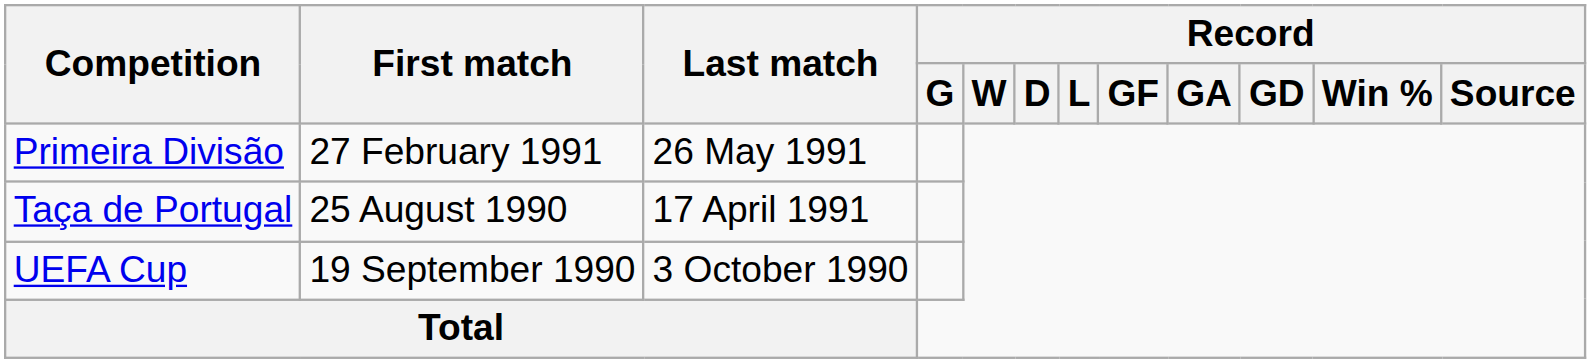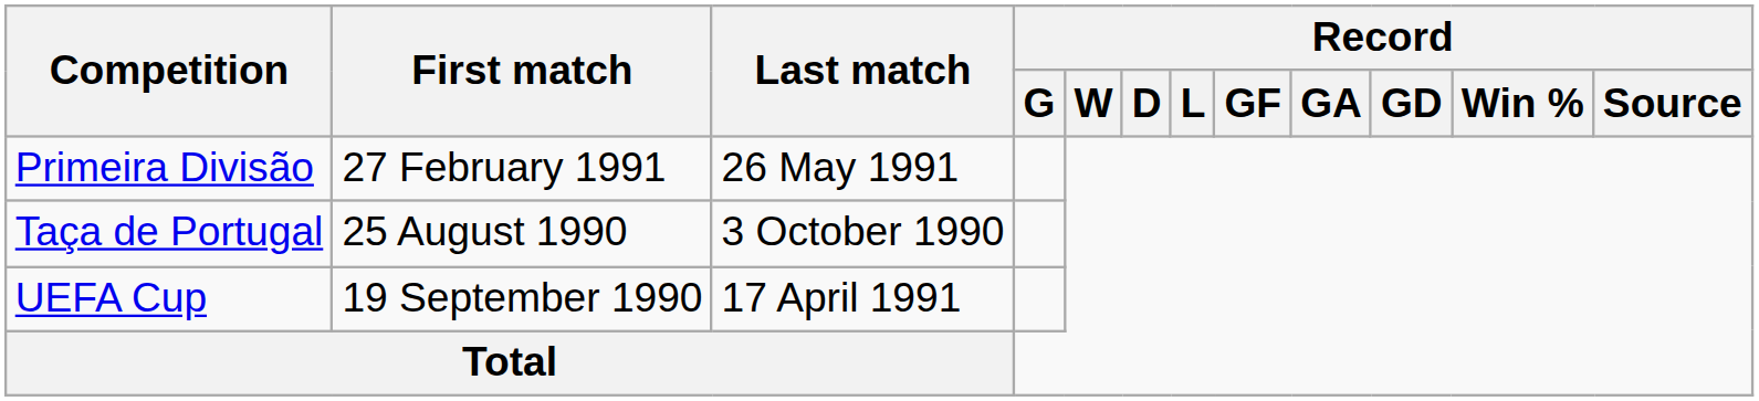 <table class="wikitable" style="text-align: center">
 <tr>
 <th rowspan="2">Competition</th>
 <th rowspan="2">First match</th>
 <th rowspan="2">Last match</th>
 <th colspan="9">Record</th>
 </tr>
 <tr>
 <th>G</th>
 <th>W</th>
 <th>D</th>
 <th>L</th>
 <th>GF</th>
 <th>GA</th>
 <th>GD</th>
 <th>Win %</th>
 <th>Source</th>
 </tr>
 <tr>
 <td align=left><a href='#'>Primeira Divisão</a></td>
 <td align=left>27 February 1991</td>
 <td align=left>26 May 1991<br></td>
 <td align=left></td>
 </tr>
 <tr>
 <td align=left><a href='#'>Taça de Portugal</a></td>
 <td align=left>25 August 1990</td>
-<td align=left>17 April 1991<br></td>
+<td align=left>3 October 1990<br></td>
 <td align=left></td>
 </tr>
 <tr>
 <td align=left><a href='#'>UEFA Cup</a></td>
 <td align=left>19 September 1990</td>
-<td align=left>3 October 1990<br></td>
+<td align=left>17 April 1991<br></td>
 <td align=left></td>
 </tr>
 <tr>
 <th colspan="3">Total<br></th>
 </tr>
 </table>
